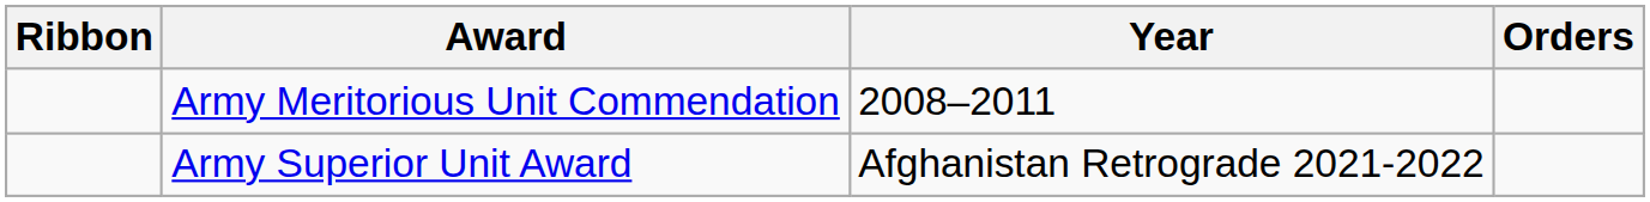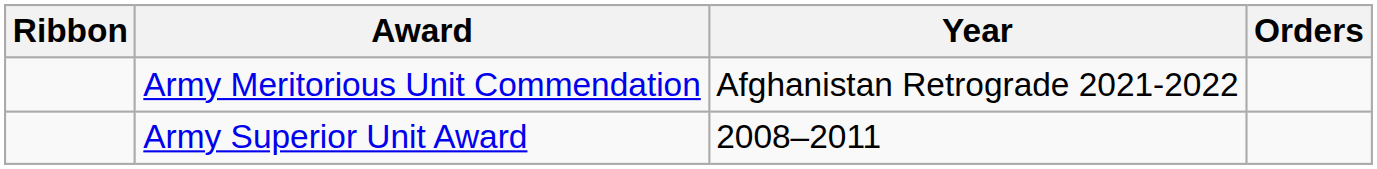 <table class="wikitable">
 <tr>
 <th>Ribbon</th>
 <th>Award</th>
 <th>Year</th>
 <th>Orders</th>
 </tr>
 <tr>
 <td></td>
 <td><a href='#'>Army Meritorious Unit Commendation</a></td>
-<td>2008–2011</td>
+<td>Afghanistan Retrograde 2021-2022</td>
 <td></td>
 </tr>
 <tr>
 <td></td>
 <td><a href='#'>Army Superior Unit Award</a></td>
-<td>Afghanistan Retrograde 2021-2022</td>
+<td>2008–2011</td>
 <td></td>
 </tr>
 </table>
